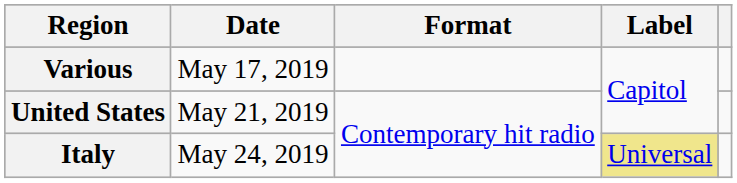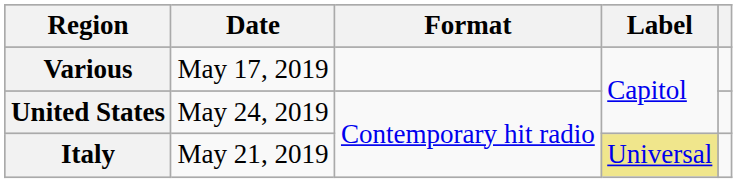 <table class="wikitable plainrowheaders">
 <tr>
 <th scope="col">Region</th>
 <th scope="col">Date</th>
 <th scope="col">Format</th>
 <th scope="col">Label</th>
 <th scope="col"></th>
 </tr>
 <tr>
 <th scope="row">Various</th>
 <td>May 17, 2019</td>
 <td></td>
 <td rowspan="2"><a href='#'>Capitol</a></td>
 <td align="center"></td>
 </tr>
 <tr>
 <th scope="row">United States</th>
-<td>May 21, 2019</td>
+<td>May 24, 2019</td>
 <td rowspan="2"><a href='#'>Contemporary hit radio</a></td>
 <td align="center"></td>
 </tr>
 <tr>
 <th scope="row">Italy</th>
-<td>May 24, 2019</td>
+<td>May 21, 2019</td>
 <td style="background: khaki;"><a href='#'>Universal</a></td>
 <td align="center"></td>
 </tr>
 </table>
